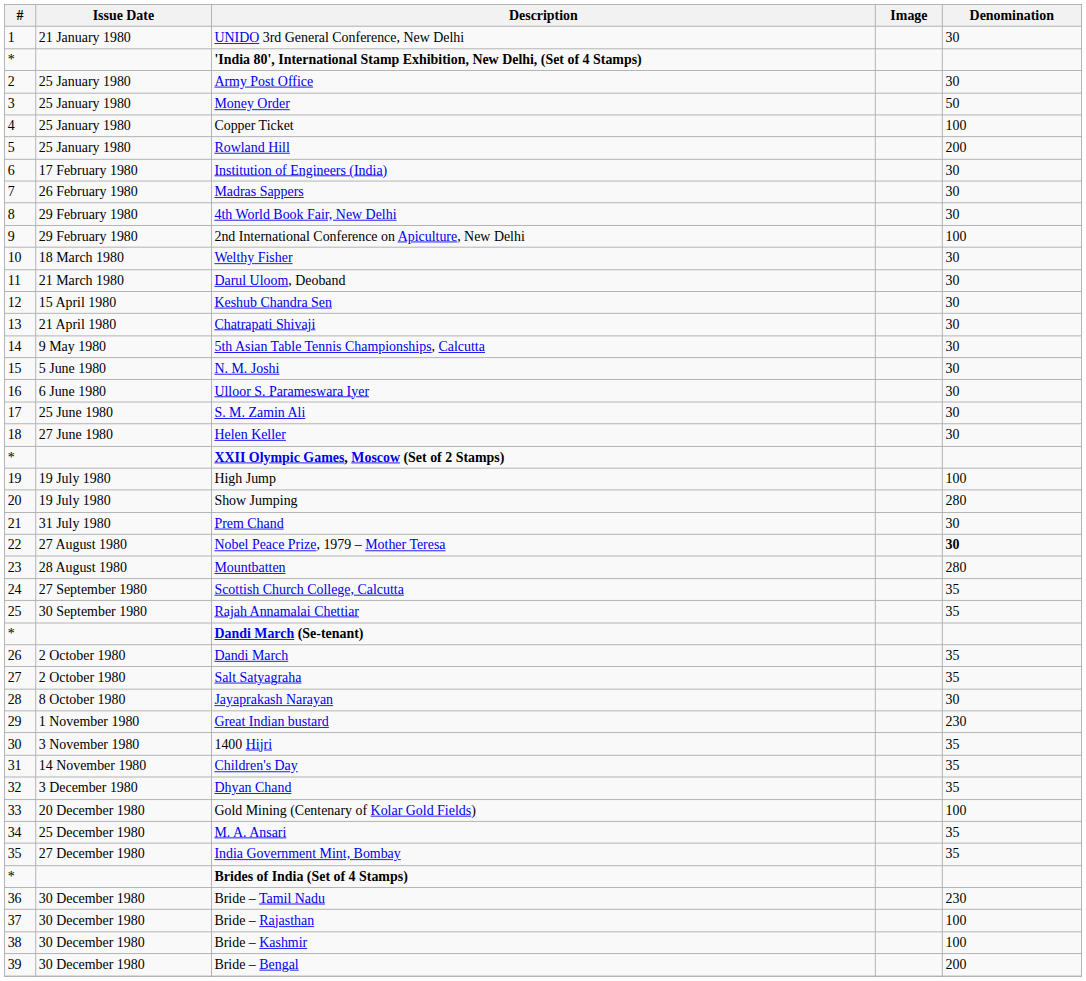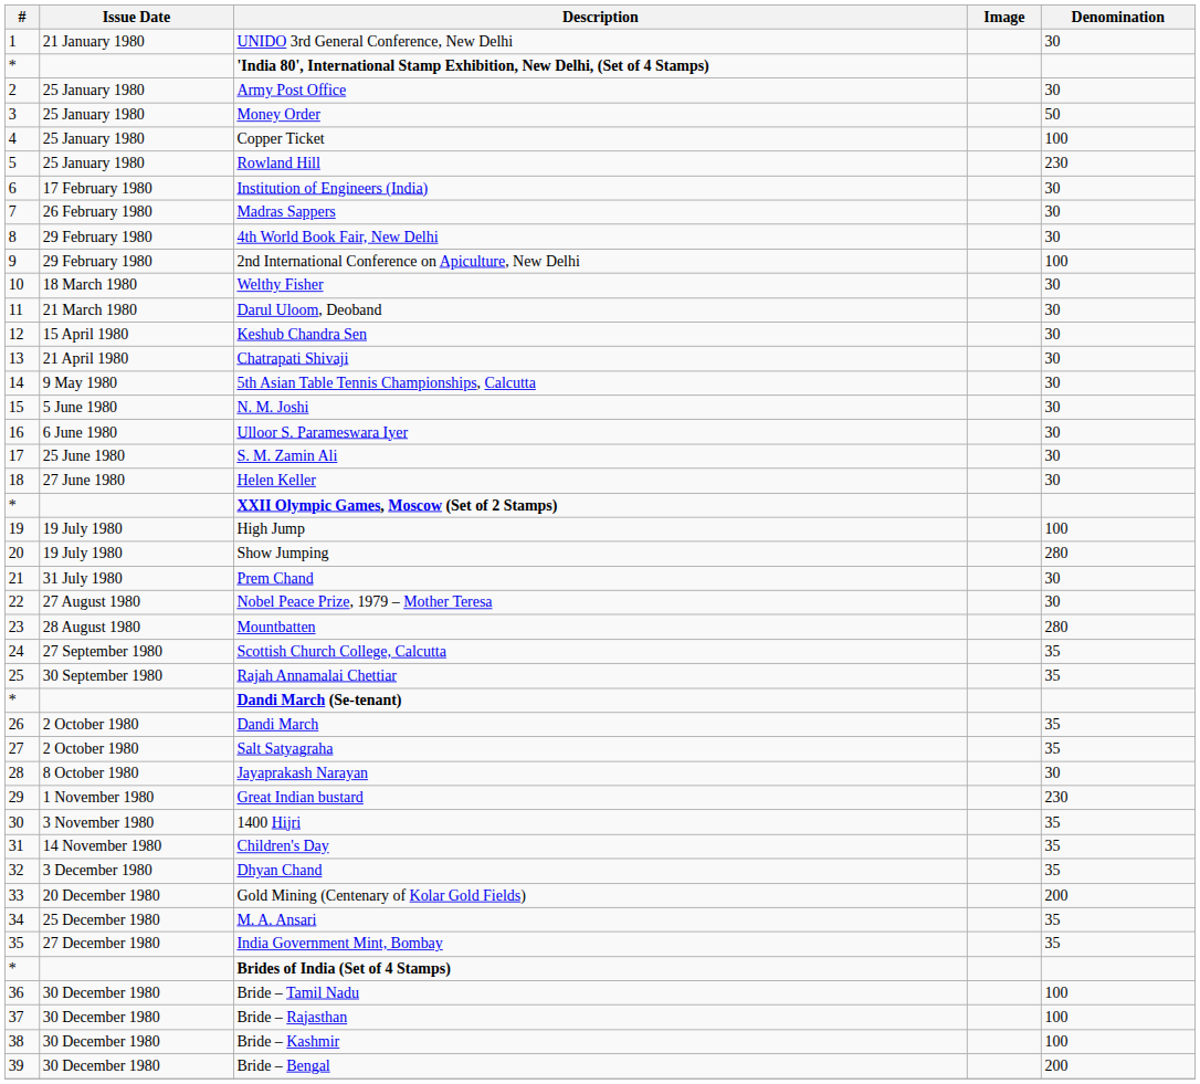 <table class = "wikitable"  style = "text-align:justify" width = "98%">
 <tr>
 <th>#</th>
 <th>Issue Date</th>
 <th>Description</th>
 <th>Image</th>
 <th>Denomination</th>
 </tr>
 <tr>
 <td>1</td>
 <td>21 January 1980</td>
 <td><a href='#'>UNIDO</a> 3rd General Conference, New Delhi</td>
 <td></td>
 <td>30</td>
 </tr>
 <tr>
 <td>*</td>
 <td></td>
 <td><strong>'India 80', International Stamp Exhibition, New Delhi, (Set of 4 Stamps)</strong></td>
 <td></td>
 <td></td>
 </tr>
 <tr>
 <td>2</td>
 <td>25 January 1980</td>
 <td><a href='#'>Army Post Office</a></td>
 <td></td>
 <td>30</td>
 </tr>
 <tr>
 <td>3</td>
 <td>25 January 1980</td>
 <td><a href='#'>Money Order</a></td>
 <td></td>
 <td>50</td>
 </tr>
 <tr>
 <td>4</td>
 <td>25 January 1980</td>
 <td>Copper Ticket</td>
 <td></td>
 <td>100</td>
 </tr>
 <tr>
 <td>5</td>
 <td>25 January 1980</td>
 <td><a href='#'>Rowland Hill</a></td>
 <td></td>
-<td>200</td>
+<td>230</td>
 </tr>
 <tr>
 <td>6</td>
 <td>17 February 1980</td>
 <td><a href='#'>Institution of Engineers (India)</a></td>
 <td></td>
 <td>30</td>
 </tr>
 <tr>
 <td>7</td>
 <td>26 February 1980</td>
 <td><a href='#'>Madras Sappers</a></td>
 <td></td>
 <td>30</td>
 </tr>
 <tr>
 <td>8</td>
 <td>29 February 1980</td>
 <td><a href='#'>4th World Book Fair, New Delhi</a></td>
 <td></td>
 <td>30</td>
 </tr>
 <tr>
 <td>9</td>
 <td>29 February 1980</td>
 <td>2nd International Conference on <a href='#'>Apiculture</a>, New Delhi</td>
 <td></td>
 <td>100</td>
 </tr>
 <tr>
 <td>10</td>
 <td>18 March 1980</td>
 <td><a href='#'>Welthy Fisher</a></td>
 <td></td>
 <td>30</td>
 </tr>
 <tr>
 <td>11</td>
 <td>21 March 1980</td>
 <td><a href='#'>Darul Uloom</a>, Deoband</td>
 <td></td>
 <td>30</td>
 </tr>
 <tr>
 <td>12</td>
 <td>15 April 1980</td>
 <td><a href='#'>Keshub Chandra Sen</a></td>
 <td></td>
 <td>30</td>
 </tr>
 <tr>
 <td>13</td>
 <td>21 April 1980</td>
 <td><a href='#'>Chatrapati Shivaji</a></td>
 <td></td>
 <td>30</td>
 </tr>
 <tr>
 <td>14</td>
 <td>9 May 1980</td>
 <td><a href='#'>5th Asian Table Tennis Championships</a>, <a href='#'>Calcutta</a></td>
 <td></td>
 <td>30</td>
 </tr>
 <tr>
 <td>15</td>
 <td>5 June 1980</td>
 <td><a href='#'>N. M. Joshi</a></td>
 <td></td>
 <td>30</td>
 </tr>
 <tr>
 <td>16</td>
 <td>6 June 1980</td>
 <td><a href='#'>Ulloor S. Parameswara Iyer</a></td>
 <td></td>
 <td>30</td>
 </tr>
 <tr>
 <td>17</td>
 <td>25 June 1980</td>
 <td><a href='#'>S. M. Zamin Ali</a></td>
 <td></td>
 <td>30</td>
 </tr>
 <tr>
 <td>18</td>
 <td>27 June 1980</td>
 <td><a href='#'>Helen Keller</a></td>
 <td></td>
 <td>30</td>
 </tr>
 <tr>
 <td>*</td>
 <td></td>
 <td><strong><a href='#'>XXII Olympic Games</a>, <a href='#'>Moscow</a> (Set of 2 Stamps)</strong></td>
 <td></td>
 <td></td>
 </tr>
 <tr>
 <td>19</td>
 <td>19 July 1980</td>
 <td>High Jump</td>
 <td></td>
 <td>100</td>
 </tr>
 <tr>
 <td>20</td>
 <td>19 July 1980</td>
 <td>Show Jumping</td>
 <td></td>
 <td>280</td>
 </tr>
 <tr>
 <td>21</td>
 <td>31 July 1980</td>
 <td><a href='#'>Prem Chand</a></td>
 <td></td>
 <td>30</td>
 </tr>
 <tr>
 <td>22</td>
 <td>27 August 1980</td>
 <td><a href='#'>Nobel Peace Prize</a>, 1979 – <a href='#'>Mother Teresa</a></td>
 <td></td>
-<td><strong>30</strong></td>
+<td>30</td>
 </tr>
 <tr>
 <td>23</td>
 <td>28 August 1980</td>
 <td><a href='#'>Mountbatten</a></td>
 <td></td>
 <td>280</td>
 </tr>
 <tr>
 <td>24</td>
 <td>27 September 1980</td>
 <td><a href='#'>Scottish Church College, Calcutta</a></td>
 <td></td>
 <td>35</td>
 </tr>
 <tr>
 <td>25</td>
 <td>30 September 1980</td>
 <td><a href='#'>Rajah Annamalai Chettiar</a></td>
 <td></td>
 <td>35</td>
 </tr>
 <tr>
 <td>*</td>
 <td></td>
 <td><strong><a href='#'>Dandi March</a> (Se-tenant)</strong></td>
 <td></td>
 <td></td>
 </tr>
 <tr>
 <td>26</td>
 <td>2 October 1980</td>
 <td><a href='#'>Dandi March</a></td>
 <td></td>
 <td>35</td>
 </tr>
 <tr>
 <td>27</td>
 <td>2 October 1980</td>
 <td><a href='#'>Salt Satyagraha</a></td>
 <td></td>
 <td>35</td>
 </tr>
 <tr>
 <td>28</td>
 <td>8 October 1980</td>
 <td><a href='#'>Jayaprakash Narayan</a></td>
 <td></td>
 <td>30</td>
 </tr>
 <tr>
 <td>29</td>
 <td>1 November 1980</td>
 <td><a href='#'>Great Indian bustard</a></td>
 <td></td>
 <td>230</td>
 </tr>
 <tr>
 <td>30</td>
 <td>3 November 1980</td>
 <td>1400 <a href='#'>Hijri</a></td>
 <td></td>
 <td>35</td>
 </tr>
 <tr>
 <td>31</td>
 <td>14 November 1980</td>
 <td><a href='#'>Children's Day</a></td>
 <td></td>
 <td>35</td>
 </tr>
 <tr>
 <td>32</td>
 <td>3 December 1980</td>
 <td><a href='#'>Dhyan Chand</a></td>
 <td></td>
 <td>35</td>
 </tr>
 <tr>
 <td>33</td>
 <td>20 December 1980</td>
 <td>Gold Mining (Centenary of <a href='#'>Kolar Gold Fields</a>)</td>
 <td></td>
-<td>100</td>
+<td>200</td>
 </tr>
 <tr>
 <td>34</td>
 <td>25 December 1980</td>
 <td><a href='#'>M. A. Ansari</a></td>
 <td></td>
 <td>35</td>
 </tr>
 <tr>
 <td>35</td>
 <td>27 December 1980</td>
 <td><a href='#'>India Government Mint, Bombay</a></td>
 <td></td>
 <td>35</td>
 </tr>
 <tr>
 <td>*</td>
 <td></td>
 <td><strong>Brides of India (Set of 4 Stamps)</strong></td>
 <td></td>
 <td></td>
 </tr>
 <tr>
 <td>36</td>
 <td>30 December 1980</td>
 <td>Bride – <a href='#'>Tamil Nadu</a></td>
 <td></td>
-<td>230</td>
+<td>100</td>
 </tr>
 <tr>
 <td>37</td>
 <td>30 December 1980</td>
 <td>Bride – <a href='#'>Rajasthan</a></td>
 <td></td>
 <td>100</td>
 </tr>
 <tr>
 <td>38</td>
 <td>30 December 1980</td>
 <td>Bride – <a href='#'>Kashmir</a></td>
 <td></td>
 <td>100</td>
 </tr>
 <tr>
 <td>39</td>
 <td>30 December 1980</td>
 <td>Bride – <a href='#'>Bengal</a></td>
 <td></td>
 <td>200</td>
 </tr>
 <tr>
 </tr>
 </table>
